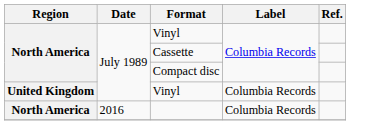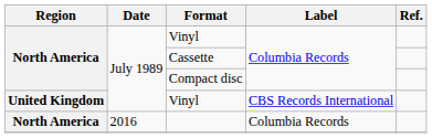 <table class="wikitable plainrowheaders">
 <tr>
 <th scope="col">Region</th>
 <th scope="col">Date</th>
 <th scope="col">Format</th>
 <th scope="col">Label</th>
 <th scope="col">Ref.</th>
 </tr>
 <tr>
 <th scope="row" rowspan="3">North America</th>
 <td rowspan="4">July 1989</td>
 <td>Vinyl</td>
 <td rowspan="3"><a href='#'>Columbia Records</a></td>
 <td></td>
 </tr>
 <tr>
 <td>Cassette</td>
 <td></td>
 </tr>
 <tr>
 <td>Compact disc</td>
 <td></td>
 </tr>
 <tr>
 <th scope="row">United Kingdom</th>
 <td>Vinyl</td>
-<td>Columbia Records</td>
+<td><a href='#'>CBS Records International</a></td>
 <td></td>
 </tr>
 <tr>
 <th scope="row">North America</th>
 <td>2016</td>
 <td></td>
 <td>Columbia Records</td>
 <td></td>
 </tr>
 <tr>
 </tr>
 </table>
